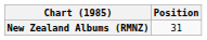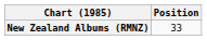 <table class="wikitable plainrowheaders" style="text-align:center">
 <tr>
 <th scope="col">Chart (1985)</th>
 <th scope="col">Position</th>
 </tr>
 <tr>
 <th scope="row">New Zealand Albums (RMNZ)</th>
-<td>31</td>
+<td>33</td>
 </tr>
 </table>
